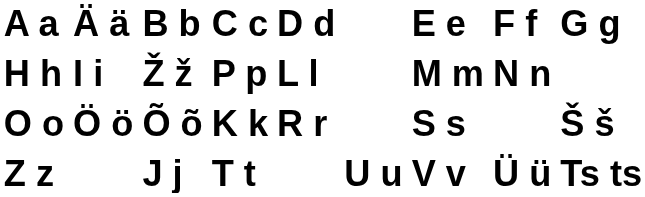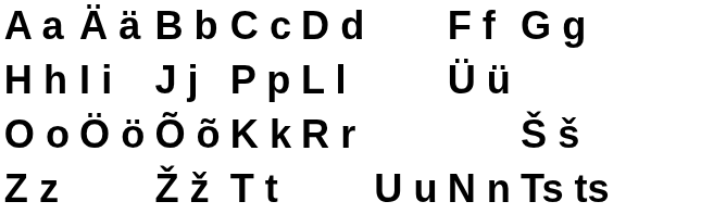 <table>
 <tr>
 <td><strong>A а</strong></td>
 <td><strong>Ä ä</strong></td>
 <td><strong>B b</strong></td>
 <td><strong>C c</strong></td>
 <td><strong>D d</strong></td>
 <td><strong></strong></td>
-<td><strong>E e</strong></td>
 <td><strong>F f</strong></td>
 <td><strong>G g</strong></td>
 </tr>
 <tr>
 <td><strong>H h</strong></td>
 <td><strong>I i</strong></td>
-<td><strong>Ž ž</strong></td>
+<td><strong>J j</strong></td>
 <td><strong>P p</strong></td>
 <td><strong>L l</strong></td>
 <td><strong></strong></td>
-<td><strong>M m</strong></td>
-<td><strong>N n</strong></td>
+<td><strong>Ü ü</strong></td>
 <td><strong></strong></td>
 </tr>
 <tr>
 <td><strong>O o</strong></td>
 <td><strong>Ö ö</strong></td>
 <td><strong>Õ õ</strong></td>
 <td><strong>K k</strong></td>
 <td><strong>R r</strong></td>
 <td><strong></strong></td>
-<td><strong>S s</strong></td>
 <td><strong></strong></td>
 <td><strong>Š š</strong></td>
 </tr>
 <tr>
 <td><strong>Z z</strong></td>
 <td><strong></strong></td>
-<td><strong>J j</strong></td>
+<td><strong>Ž ž</strong></td>
 <td><strong>T t</strong></td>
 <td><strong></strong></td>
 <td><strong>U u</strong></td>
-<td><strong>V v</strong></td>
-<td><strong>Ü ü</strong></td>
+<td><strong>N n</strong></td>
 <td><strong>Ts ts</strong></td>
 </tr>
 </table>
